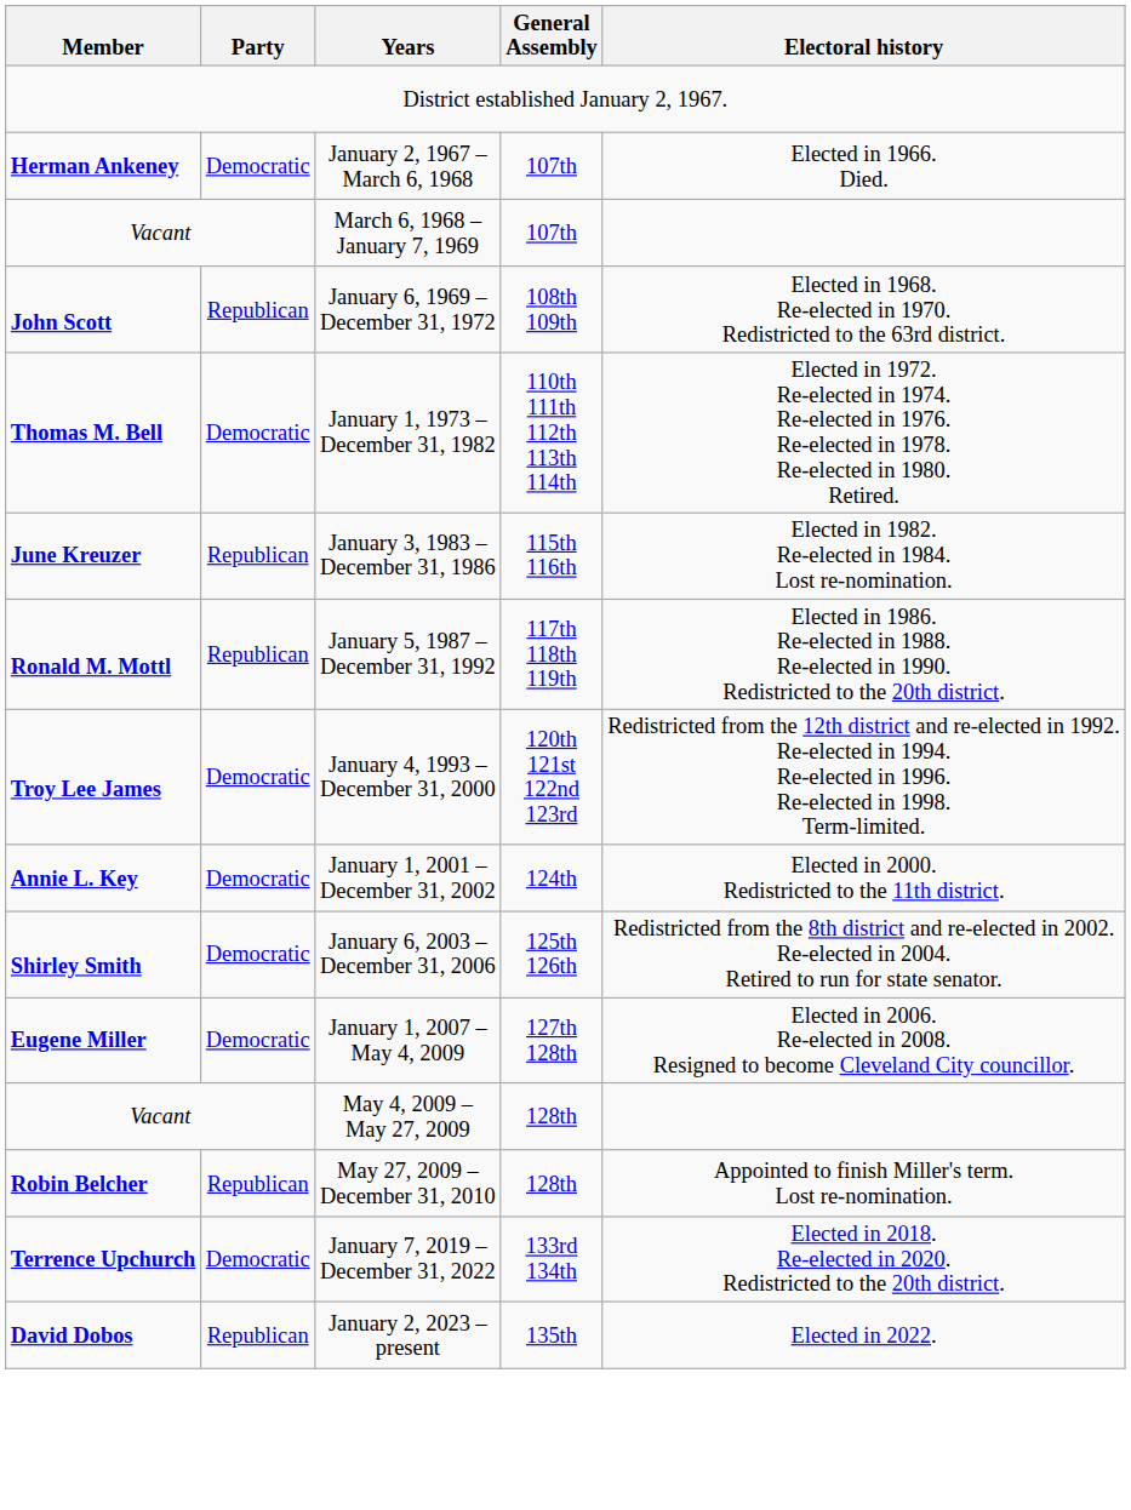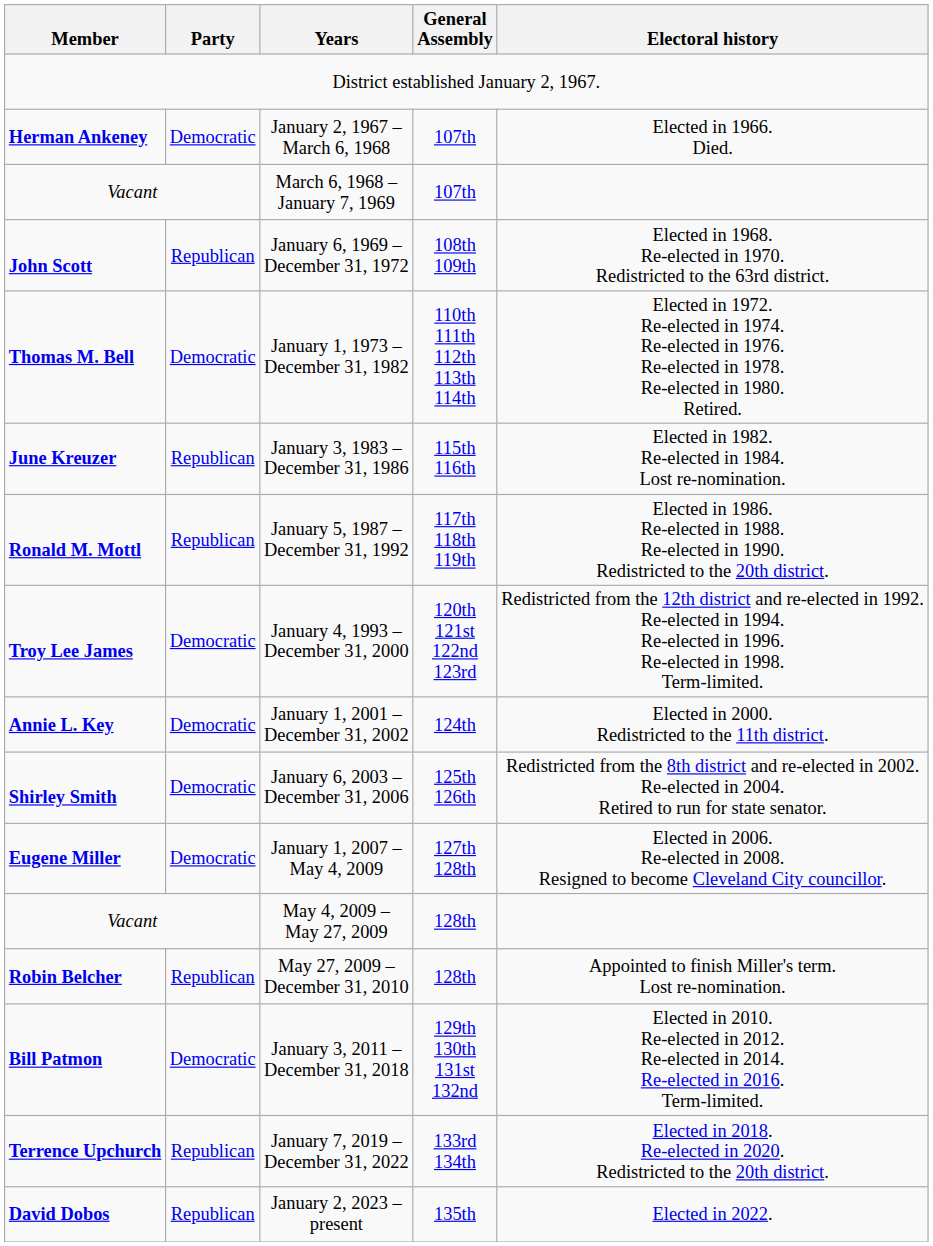 <table class=wikitable style="text-align:center">
 <tr valign=bottom>
 <th>Member</th>
 <th>Party</th>
 <th>Years</th>
 <th>General<br>Assembly</th>
 <th>Electoral history</th>
 </tr>
 <tr style="height:3em">
 <td colspan=5>District established January 2, 1967.</td>
 </tr>
 <tr style="height:3em">
 <td align=left><strong><a href='#'>Herman Ankeney</a></strong><br></td>
 <td><a href='#'>Democratic</a></td>
 <td>January 2, 1967 –<br>March 6, 1968</td>
 <td><a href='#'>107th</a></td>
 <td>Elected in 1966.<br>Died.</td>
 </tr>
 <tr style="height:3em">
 <td colspan=2><em>Vacant</em></td>
 <td nowrap>March 6, 1968 –<br>January 7, 1969</td>
 <td><a href='#'>107th</a></td>
 <td></td>
 </tr>
 <tr style="height:3em">
 <td align=left><br><strong><a href='#'>John Scott</a></strong><br></td>
 <td><a href='#'>Republican</a></td>
 <td>January 6, 1969 –<br>December 31, 1972</td>
 <td><a href='#'>108th</a><br><a href='#'>109th</a></td>
 <td>Elected in 1968.<br>Re-elected in 1970.<br>Redistricted to the 63rd district.</td>
 </tr>
 <tr style="height:3em">
 <td align=left><strong><a href='#'>Thomas M. Bell</a></strong><br></td>
 <td><a href='#'>Democratic</a></td>
 <td>January 1, 1973 –<br>December 31, 1982</td>
 <td><a href='#'>110th</a><br><a href='#'>111th</a><br><a href='#'>112th</a><br><a href='#'>113th</a><br><a href='#'>114th</a></td>
 <td>Elected in 1972.<br>Re-elected in 1974.<br>Re-elected in 1976.<br>Re-elected in 1978.<br>Re-elected in 1980.<br>Retired.</td>
 </tr>
 <tr style="height:3em">
 <td align=left><strong><a href='#'>June Kreuzer</a></strong><br></td>
 <td><a href='#'>Republican</a></td>
 <td>January 3, 1983 –<br>December 31, 1986</td>
 <td><a href='#'>115th</a><br><a href='#'>116th</a></td>
 <td>Elected in 1982.<br>Re-elected in 1984.<br>Lost re-nomination.</td>
 </tr>
 <tr style="height:3em">
 <td align=left><br><strong><a href='#'>Ronald M. Mottl</a></strong><br></td>
 <td><a href='#'>Republican</a></td>
 <td>January 5, 1987 –<br>December 31, 1992</td>
 <td><a href='#'>117th</a><br><a href='#'>118th</a><br><a href='#'>119th</a></td>
 <td>Elected in 1986.<br>Re-elected in 1988.<br>Re-elected in 1990.<br>Redistricted to the <a href='#'>20th district</a>.</td>
 </tr>
 <tr style="height:3em">
 <td align=left><br><strong><a href='#'>Troy Lee James</a></strong><br></td>
 <td><a href='#'>Democratic</a></td>
 <td>January 4, 1993 –<br>December 31, 2000</td>
 <td><a href='#'>120th</a><br><a href='#'>121st</a><br><a href='#'>122nd</a><br><a href='#'>123rd</a></td>
 <td>Redistricted from the <a href='#'>12th district</a> and re-elected in 1992.<br>Re-elected in 1994.<br>Re-elected in 1996.<br>Re-elected in 1998.<br>Term-limited.</td>
 </tr>
 <tr style="height:3em">
 <td align=left><strong><a href='#'>Annie L. Key</a></strong><br></td>
 <td><a href='#'>Democratic</a></td>
 <td>January 1, 2001 –<br>December 31, 2002</td>
 <td><a href='#'>124th</a></td>
 <td>Elected in 2000.<br>Redistricted to the <a href='#'>11th district</a>.</td>
 </tr>
 <tr style="height:3em">
 <td align=left><br><strong><a href='#'>Shirley Smith</a></strong><br></td>
 <td><a href='#'>Democratic</a></td>
 <td>January 6, 2003 –<br>December 31, 2006</td>
 <td><a href='#'>125th</a><br><a href='#'>126th</a></td>
 <td>Redistricted from the <a href='#'>8th district</a> and re-elected in 2002.<br>Re-elected in 2004.<br>Retired to run for state senator.</td>
 </tr>
 <tr style="height:3em">
 <td align=left><strong><a href='#'>Eugene Miller</a></strong><br></td>
 <td><a href='#'>Democratic</a></td>
 <td>January 1, 2007 –<br>May 4, 2009</td>
 <td><a href='#'>127th</a><br><a href='#'>128th</a></td>
 <td>Elected in 2006.<br>Re-elected in 2008.<br>Resigned to become <a href='#'>Cleveland City councillor</a>.</td>
 </tr>
 <tr style="height:3em">
 <td colspan=2><em>Vacant</em></td>
 <td nowrap>May 4, 2009 –<br>May 27, 2009</td>
 <td><a href='#'>128th</a></td>
 <td></td>
 </tr>
 <tr style="height:3em">
 <td align=left><strong><a href='#'>Robin Belcher</a></strong><br></td>
 <td><a href='#'>Republican</a></td>
 <td>May 27, 2009 –<br>December 31, 2010</td>
 <td><a href='#'>128th</a></td>
 <td>Appointed to finish Miller's term.<br>Lost re-nomination.</td>
 </tr>
 <tr style="height:3em">
+<td align=left><strong><a href='#'>Bill Patmon</a></strong><br></td>
+<td><a href='#'>Democratic</a></td>
+<td>January 3, 2011 –<br>December 31, 2018</td>
+<td><a href='#'>129th</a><br><a href='#'>130th</a><br><a href='#'>131st</a><br><a href='#'>132nd</a></td>
+<td>Elected in 2010.<br>Re-elected in 2012.<br>Re-elected in 2014.<br><a href='#'>Re-elected in 2016</a>.<br>Term-limited.</td>
+</tr>
+<tr style="height:3em">
 <td align=left><strong><a href='#'>Terrence Upchurch</a></strong><br></td>
-<td><a href='#'>Democratic</a></td>
+<td><a href='#'>Republican</a></td>
 <td>January 7, 2019 –<br>December 31, 2022</td>
 <td><a href='#'>133rd</a><br><a href='#'>134th</a></td>
 <td><a href='#'>Elected in 2018</a>.<br><a href='#'>Re-elected in 2020</a>.<br>Redistricted to the <a href='#'>20th district</a>.</td>
 </tr>
 <tr style="height:3em">
 <td align=left><strong><a href='#'>David Dobos</a></strong><br></td>
 <td><a href='#'>Republican</a></td>
 <td>January 2, 2023 –<br>present</td>
 <td><a href='#'>135th</a></td>
 <td><a href='#'>Elected in 2022</a>.</td>
 </tr>
 </table>
